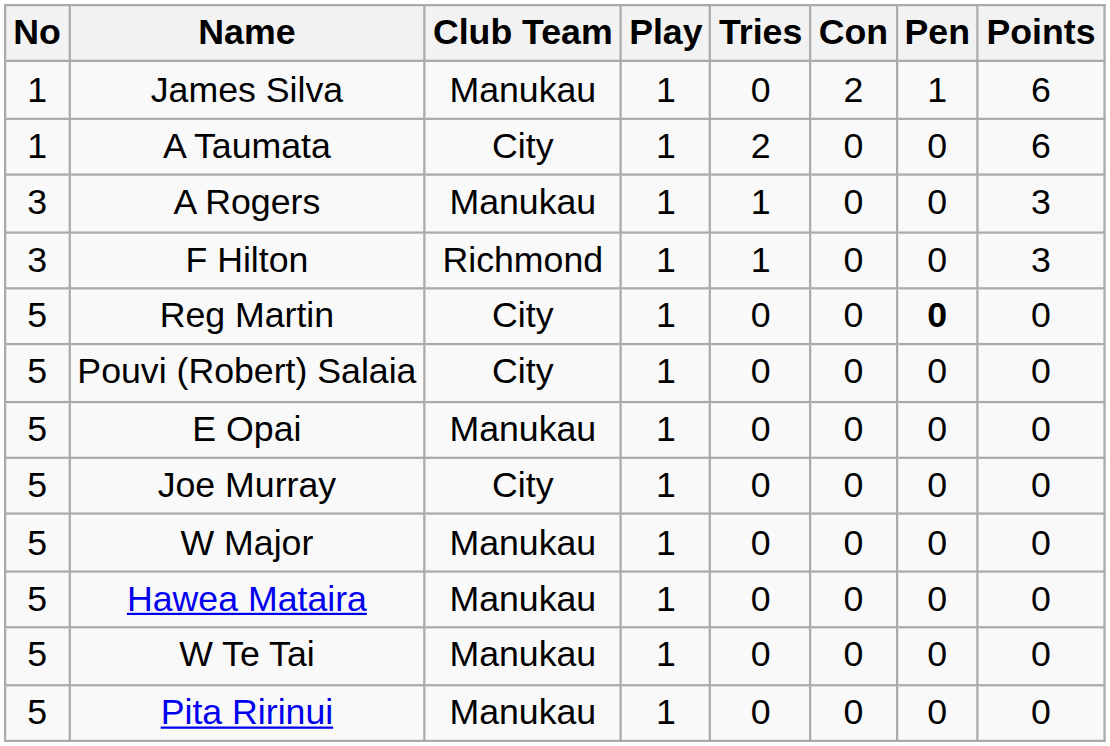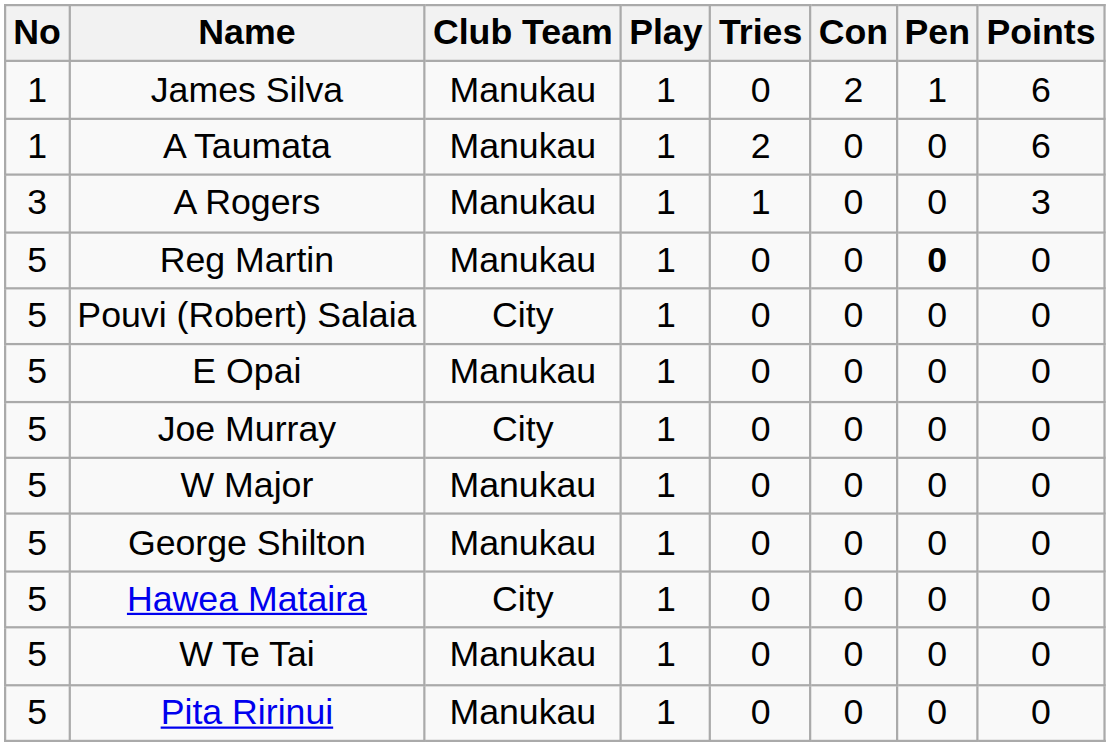 <table class="wikitable sortable" style="text-align: center;">
 <tr>
 <th>No</th>
 <th>Name</th>
 <th>Club Team</th>
 <th>Play</th>
 <th>Tries</th>
 <th>Con</th>
 <th>Pen</th>
 <th>Points</th>
 </tr>
 <tr>
 <td>1</td>
 <td>James Silva</td>
 <td>Manukau</td>
 <td>1</td>
 <td>0</td>
 <td>2</td>
 <td>1</td>
 <td>6</td>
 </tr>
 <tr>
 <td>1</td>
 <td>A Taumata</td>
-<td>City</td>
+<td>Manukau</td>
 <td>1</td>
 <td>2</td>
 <td>0</td>
 <td>0</td>
 <td>6</td>
 </tr>
 <tr>
 <td>3</td>
 <td>A Rogers</td>
 <td>Manukau</td>
 <td>1</td>
 <td>1</td>
 <td>0</td>
 <td>0</td>
 <td>3</td>
 </tr>
 <tr>
-<td>3</td>
-<td>F Hilton</td>
-<td>Richmond</td>
-<td>1</td>
-<td>1</td>
-<td>0</td>
-<td>0</td>
-<td>3</td>
-</tr>
-<tr>
 <td>5</td>
 <td>Reg Martin</td>
-<td>City</td>
+<td>Manukau</td>
 <td>1</td>
 <td>0</td>
 <td>0</td>
 <td><strong>0</strong></td>
 <td>0</td>
 </tr>
 <tr>
 <td>5</td>
 <td>Pouvi (Robert) Salaia</td>
 <td>City</td>
 <td>1</td>
 <td>0</td>
 <td>0</td>
 <td>0</td>
 <td>0</td>
 </tr>
 <tr>
 <td>5</td>
 <td>E Opai</td>
 <td>Manukau</td>
 <td>1</td>
 <td>0</td>
 <td>0</td>
 <td>0</td>
 <td>0</td>
 </tr>
 <tr>
 <td>5</td>
 <td>Joe Murray</td>
 <td>City</td>
 <td>1</td>
 <td>0</td>
 <td>0</td>
 <td>0</td>
 <td>0</td>
 </tr>
 <tr>
 <td>5</td>
 <td>W Major</td>
 <td>Manukau</td>
 <td>1</td>
 <td>0</td>
 <td>0</td>
 <td>0</td>
 <td>0</td>
 </tr>
 <tr>
 <td>5</td>
+<td>George Shilton</td>
+<td>Manukau</td>
+<td>1</td>
+<td>0</td>
+<td>0</td>
+<td>0</td>
+<td>0</td>
+</tr>
+<tr>
+<td>5</td>
 <td><a href='#'>Hawea Mataira</a></td>
-<td>Manukau</td>
+<td>City</td>
 <td>1</td>
 <td>0</td>
 <td>0</td>
 <td>0</td>
 <td>0</td>
 </tr>
 <tr>
 <td>5</td>
 <td>W Te Tai</td>
 <td>Manukau</td>
 <td>1</td>
 <td>0</td>
 <td>0</td>
 <td>0</td>
 <td>0</td>
 </tr>
 <tr>
 <td>5</td>
 <td><a href='#'>Pita Ririnui</a></td>
 <td>Manukau</td>
 <td>1</td>
 <td>0</td>
 <td>0</td>
 <td>0</td>
 <td>0</td>
 </tr>
 <tr>
 </tr>
 </table>
